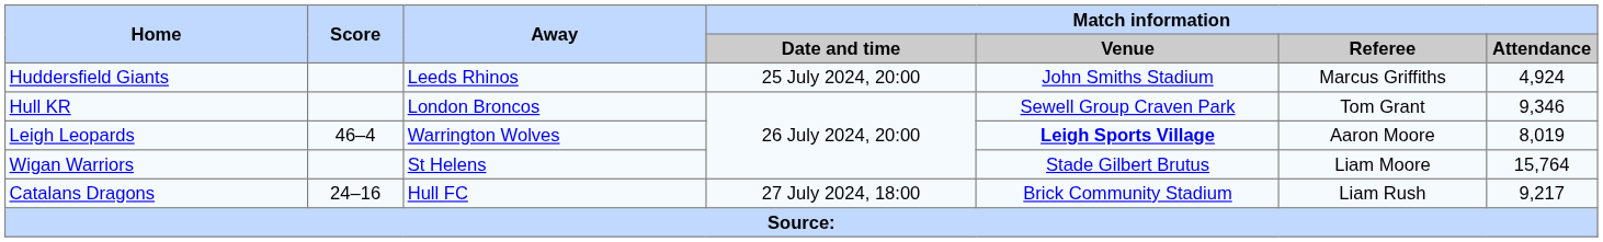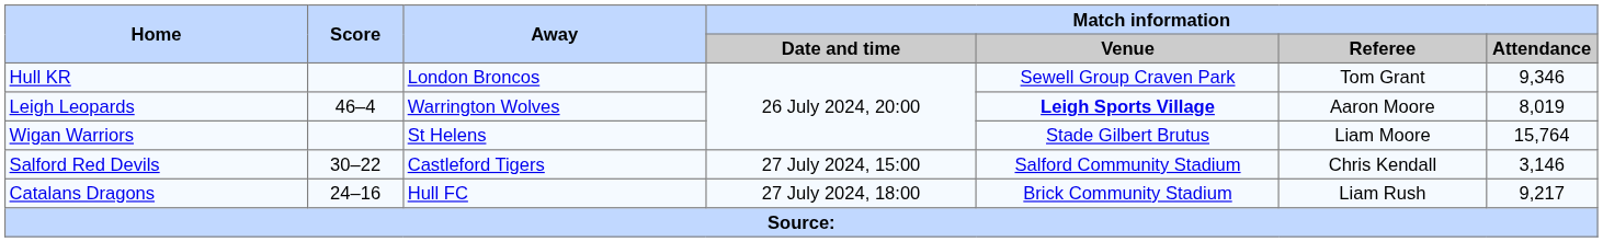 <table border=1 style="border-collapse:collapse; font-size:90%; text-align:center;" cellpadding=3 cellspacing=0 width=100%>
 <tr style="background:#C1D8ff;">
 <th scope="col" rowspan=2 width=19%>Home</th>
 <th scope="col" rowspan=2 width=6%>Score</th>
 <th scope="col" rowspan=2 width=19%>Away</th>
 <th colspan=4>Match information</th>
 </tr>
 <tr style="background:#CCCCCC;">
 <th scope="col" width=17%>Date and time</th>
 <th scope="col" width=19%>Venue</th>
 <th scope="col" width=13%>Referee</th>
 <th scope="col" width=7%>Attendance</th>
-</tr>
-<tr style="background:#F5FAFF;">
-<td style="text-align:left;"> <a href='#'>Huddersfield Giants</a></td>
-<td></td>
-<td style="text-align:left;"> <a href='#'>Leeds Rhinos</a></td>
-<td>25 July 2024, 20:00</td>
-<td><a href='#'>John Smiths Stadium</a></td>
-<td>Marcus Griffiths</td>
-<td>4,924</td>
 </tr>
 <tr style="background:#F5FAFF;">
 <td style="text-align:left;"> <a href='#'>Hull KR</a></td>
 <td></td>
 <td style="text-align:left;"> <a href='#'>London Broncos</a></td>
 <td Rowspan=3>26 July 2024, 20:00</td>
 <td><a href='#'>Sewell Group Craven Park</a></td>
 <td>Tom Grant</td>
 <td>9,346</td>
 </tr>
 <tr style="background:#F5FAFF;">
 <td style="text-align:left;"> <a href='#'>Leigh Leopards</a></td>
 <td>46–4</td>
 <td style="text-align:left;"> <a href='#'>Warrington Wolves</a></td>
 <td><strong><a href='#'>Leigh Sports Village</a></strong></td>
 <td>Aaron Moore</td>
 <td>8,019</td>
 </tr>
 <tr style="background:#F5FAFF;">
 <td style="text-align:left;"> <a href='#'>Wigan Warriors</a></td>
 <td></td>
 <td style="text-align:left;"> <a href='#'>St Helens</a></td>
 <td><a href='#'>Stade Gilbert Brutus</a></td>
 <td>Liam Moore</td>
 <td>15,764</td>
 </tr>
 <tr style="background:#F5FAFF;">
+<td style="text-align:left;"> <a href='#'>Salford Red Devils</a></td>
+<td>30–22</td>
+<td style="text-align:left;"> <a href='#'>Castleford Tigers</a></td>
+<td>27 July 2024, 15:00</td>
+<td><a href='#'>Salford Community Stadium</a></td>
+<td>Chris Kendall</td>
+<td>3,146</td>
+</tr>
+<tr style="background:#F5FAFF;">
 <td style="text-align:left;"> <a href='#'>Catalans Dragons</a></td>
 <td>24–16</td>
 <td style="text-align:left;"> <a href='#'>Hull FC</a></td>
 <td>27 July 2024, 18:00</td>
 <td><a href='#'>Brick Community Stadium</a></td>
 <td>Liam Rush</td>
 <td>9,217</td>
 </tr>
 <tr style="background:#c1d8ff;">
 <th colspan=7>Source:</th>
 </tr>
 </table>
